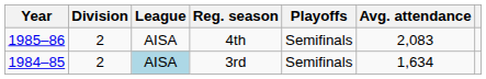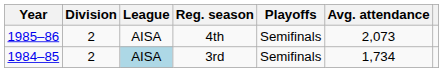 <table class="wikitable" style="text-align:center">
 <tr>
 <th>Year</th>
 <th>Division</th>
 <th>League</th>
 <th>Reg. season</th>
 <th>Playoffs</th>
 <th>Avg. attendance</th>
 <th></th>
 </tr>
 <tr>
 <td><a href='#'>1985–86</a></td>
 <td>2</td>
 <td>AISA</td>
 <td>4th</td>
 <td>Semifinals</td>
-<td>2,083</td>
+<td>2,073</td>
 <td></td>
 </tr>
 <tr>
 <td><a href='#'>1984–85</a></td>
 <td>2</td>
 <td style="background: lightblue;">AISA</td>
 <td>3rd</td>
 <td>Semifinals</td>
-<td>1,634</td>
+<td>1,734</td>
 <td></td>
 </tr>
 </table>
